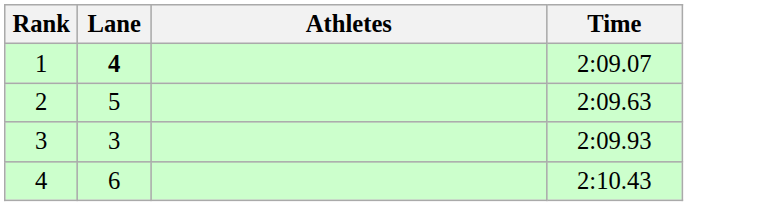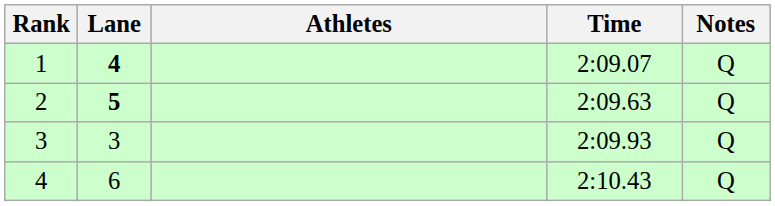 <table class="wikitable sortable" style="text-align:center;">
 <tr>
 <th width=40>Rank</th>
 <th width=40>Lane</th>
 <th width=250>Athletes</th>
 <th width=80>Time</th>
+<th width=50>Notes</th>
 </tr>
 <tr bgcolor=ccffcc>
 <td>1</td>
 <td><strong>4</strong></td>
 <td align=left></td>
 <td>2:09.07</td>
+<td>Q</td>
 </tr>
 <tr bgcolor=ccffcc>
 <td>2</td>
-<td>5</td>
+<td><strong>5</strong></td>
 <td align=left></td>
 <td>2:09.63</td>
+<td>Q</td>
 </tr>
 <tr bgcolor=ccffcc>
 <td>3</td>
 <td>3</td>
 <td align=left></td>
 <td>2:09.93</td>
+<td>Q</td>
 </tr>
 <tr bgcolor=ccffcc>
 <td>4</td>
 <td>6</td>
 <td align=left></td>
 <td>2:10.43</td>
+<td>Q</td>
 </tr>
 </table>
